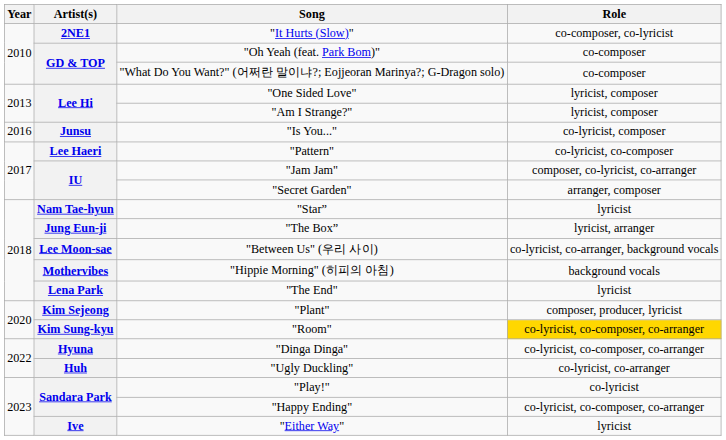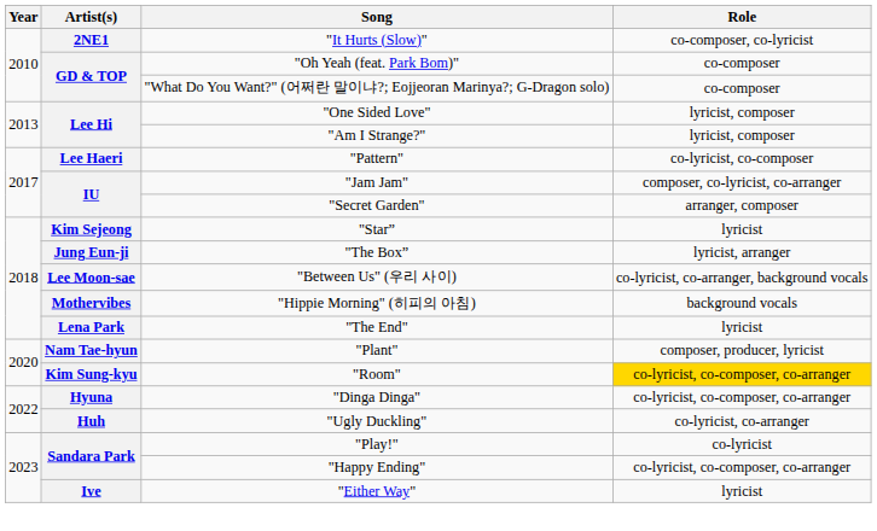 <table class="wikitable" style="text-align: center">
 <tr>
 <th>Year</th>
 <th>Artist(s)</th>
 <th>Song</th>
 <th>Role</th>
 </tr>
 <tr>
 <td rowspan="3">2010</td>
 <th><a href='#'>2NE1</a></th>
 <td>"<a href='#'>It Hurts (Slow)</a>"</td>
 <td>co-composer, co-lyricist</td>
 </tr>
 <tr>
 <th rowspan="2"><a href='#'>GD & TOP</a></th>
 <td>"Oh Yeah (feat. <a href='#'>Park Bom</a>)"</td>
 <td>co-composer</td>
 </tr>
 <tr>
 <td>"What Do You Want?" (어쩌란 말이냐?; Eojjeoran Marinya?; G-Dragon solo)</td>
 <td>co-composer</td>
 </tr>
 <tr>
 <td rowspan="2">2013</td>
 <th rowspan="2"><a href='#'>Lee Hi</a></th>
 <td>"One Sided Love"</td>
 <td>lyricist, composer</td>
 </tr>
 <tr>
 <td>"Am I Strange?"</td>
 <td>lyricist, composer</td>
 </tr>
 <tr>
-<td>2016</td>
-<th><a href='#'>Junsu</a></th>
-<td>"Is You..."</td>
-<td>co-lyricist, composer</td>
-</tr>
-<tr>
 <td rowspan="3">2017</td>
 <th><a href='#'>Lee Haeri</a></th>
 <td>"Pattern"</td>
 <td>co-lyricist, co-composer</td>
 </tr>
 <tr>
 <th rowspan="2"><a href='#'>IU</a></th>
 <td>"Jam Jam"</td>
 <td>composer, co-lyricist, co-arranger</td>
 </tr>
 <tr>
 <td>"Secret Garden"</td>
 <td>arranger, composer</td>
 </tr>
 <tr>
 <td rowspan="5">2018</td>
-<th><a href='#'>Nam Tae-hyun</a></th>
+<th><a href='#'>Kim Sejeong</a></th>
 <td>"Star”</td>
 <td>lyricist</td>
 </tr>
 <tr>
 <th><a href='#'>Jung Eun-ji</a></th>
 <td>"The Box”</td>
 <td>lyricist, arranger</td>
 </tr>
 <tr>
 <th><a href='#'>Lee Moon-sae</a></th>
 <td>"Between Us" (우리 사이)</td>
 <td>co-lyricist, co-arranger, background vocals</td>
 </tr>
 <tr>
 <th><a href='#'>Mothervibes</a></th>
 <td>"Hippie Morning" (히피의 아침)</td>
 <td>background vocals</td>
 </tr>
 <tr>
 <th><a href='#'>Lena Park</a></th>
 <td>"The End"</td>
 <td>lyricist</td>
 </tr>
 <tr>
 <td rowspan="2">2020</td>
-<th><a href='#'>Kim Sejeong</a></th>
+<th><a href='#'>Nam Tae-hyun</a></th>
 <td>"Plant"</td>
 <td>composer, producer, lyricist</td>
 </tr>
 <tr>
 <th><a href='#'>Kim Sung-kyu</a></th>
 <td>"Room"</td>
 <td style="background: gold;">co-lyricist, co-composer, co-arranger</td>
 </tr>
 <tr>
 <td rowspan="2">2022</td>
 <th><a href='#'>Hyuna</a></th>
 <td>"Dinga Dinga"</td>
 <td>co-lyricist, co-composer, co-arranger</td>
 </tr>
 <tr>
 <th><a href='#'>Huh</a></th>
 <td>"Ugly Duckling"</td>
 <td>co-lyricist, co-arranger</td>
 </tr>
 <tr>
 <td rowspan="3">2023</td>
 <th rowspan="2"><a href='#'>Sandara Park</a></th>
 <td>"Play!"</td>
 <td>co-lyricist</td>
 </tr>
 <tr>
 <td>"Happy Ending"</td>
 <td>co-lyricist, co-composer, co-arranger</td>
 </tr>
 <tr>
 <th><a href='#'>Ive</a></th>
 <td>"<a href='#'>Either Way</a>"</td>
 <td>lyricist</td>
 </tr>
 </table>
